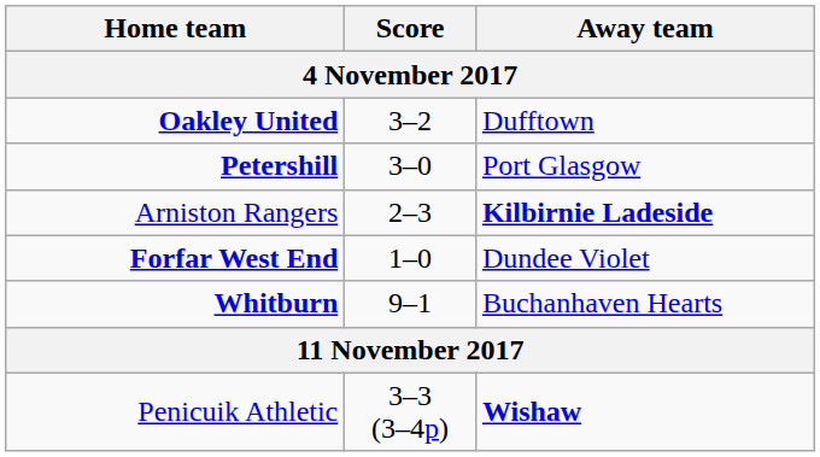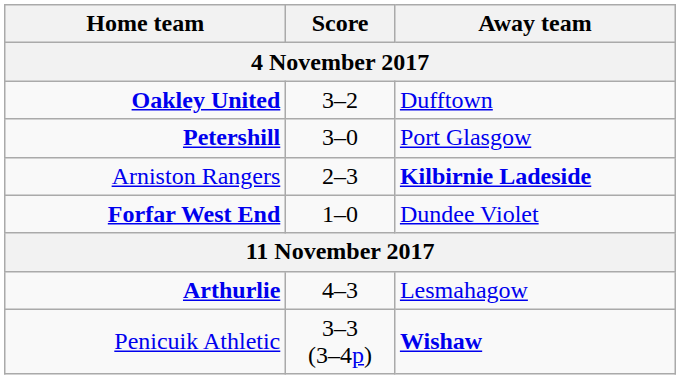 <table class="wikitable" style="border-collapse: collapse;">
 <tr>
 <th align="right" width="180">Home team</th>
 <th align="center" width="65">Score</th>
 <th align="left" width="180">Away team</th>
 </tr>
 <tr>
 <th colspan="3" align="center">4 November 2017</th>
 </tr>
 <tr>
 <td style="text-align:right;"><strong><a href='#'>Oakley United</a></strong></td>
 <td style="text-align:center;">3–2</td>
 <td style="text-align:left;"><a href='#'>Dufftown</a></td>
 </tr>
 <tr>
 <td style="text-align:right;"><strong><a href='#'>Petershill</a></strong></td>
 <td style="text-align:center;">3–0</td>
 <td style="text-align:left;"><a href='#'>Port Glasgow</a></td>
 </tr>
 <tr>
 <td style="text-align:right;"><a href='#'>Arniston Rangers</a></td>
 <td style="text-align:center;">2–3</td>
 <td style="text-align:left;"><strong><a href='#'>Kilbirnie Ladeside</a></strong></td>
 </tr>
 <tr>
 <td style="text-align:right;"><strong><a href='#'>Forfar West End</a></strong></td>
 <td style="text-align:center;">1–0</td>
 <td style="text-align:left;"><a href='#'>Dundee Violet</a></td>
 </tr>
 <tr>
-<td style="text-align:right;"><strong><a href='#'>Whitburn</a></strong></td>
-<td style="text-align:center;">9–1</td>
-<td style="text-align:left;"><a href='#'>Buchanhaven Hearts</a></td>
+<th colspan="3" align="center">11 November 2017</th>
 </tr>
 <tr>
-<th colspan="3" align="center">11 November 2017</th>
+<td style="text-align:right;"><strong><a href='#'>Arthurlie</a></strong></td>
+<td style="text-align:center;">4–3</td>
+<td style="text-align:left;"><a href='#'>Lesmahagow</a></td>
 </tr>
 <tr>
 <td style="text-align:right;"><a href='#'>Penicuik Athletic</a></td>
 <td style="text-align:center;">3–3<br>(3–4<a href='#'>p</a>)</td>
 <td style="text-align:left;"><strong><a href='#'>Wishaw</a></strong></td>
 </tr>
 </table>
